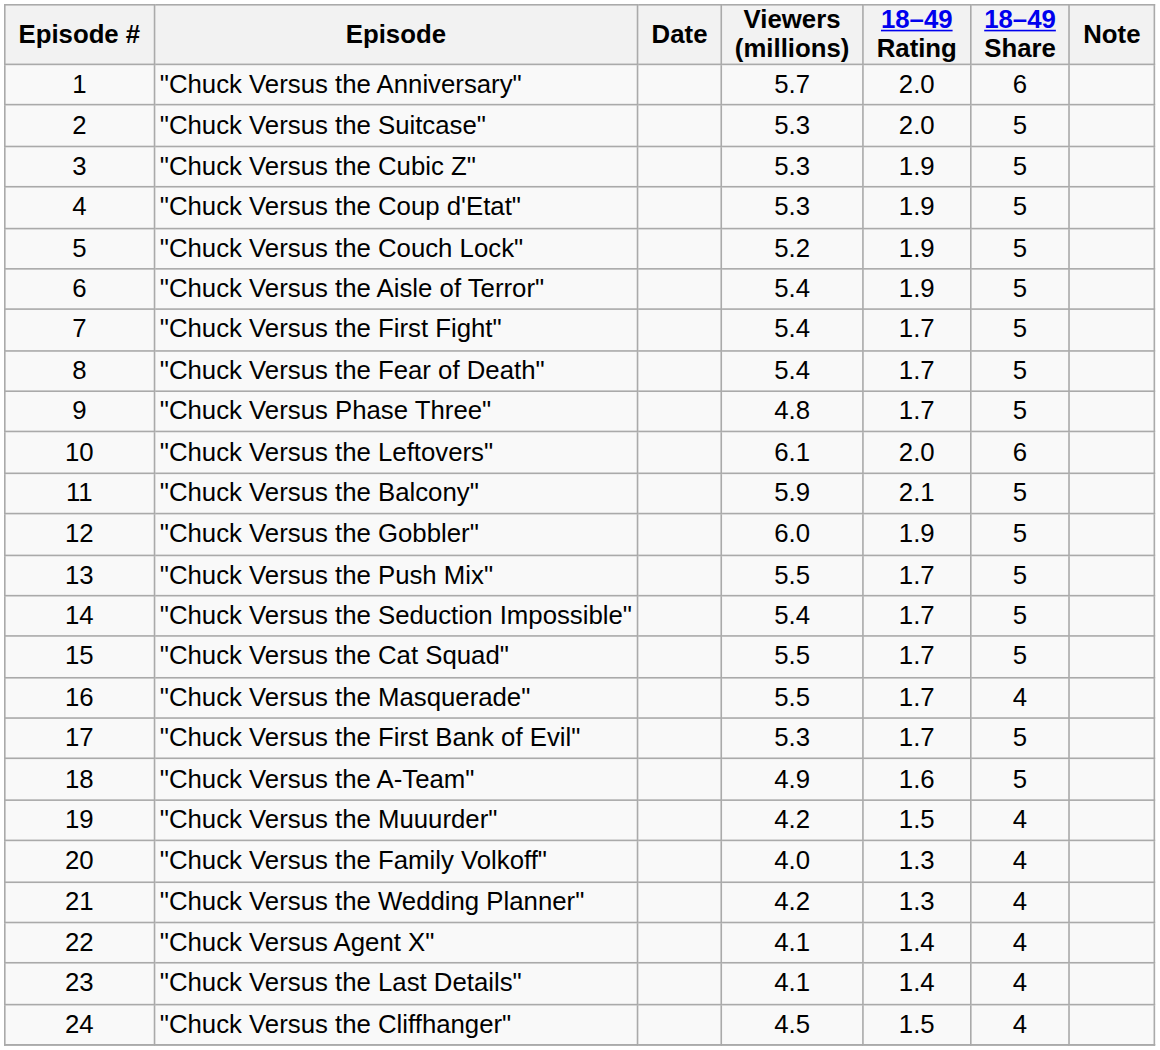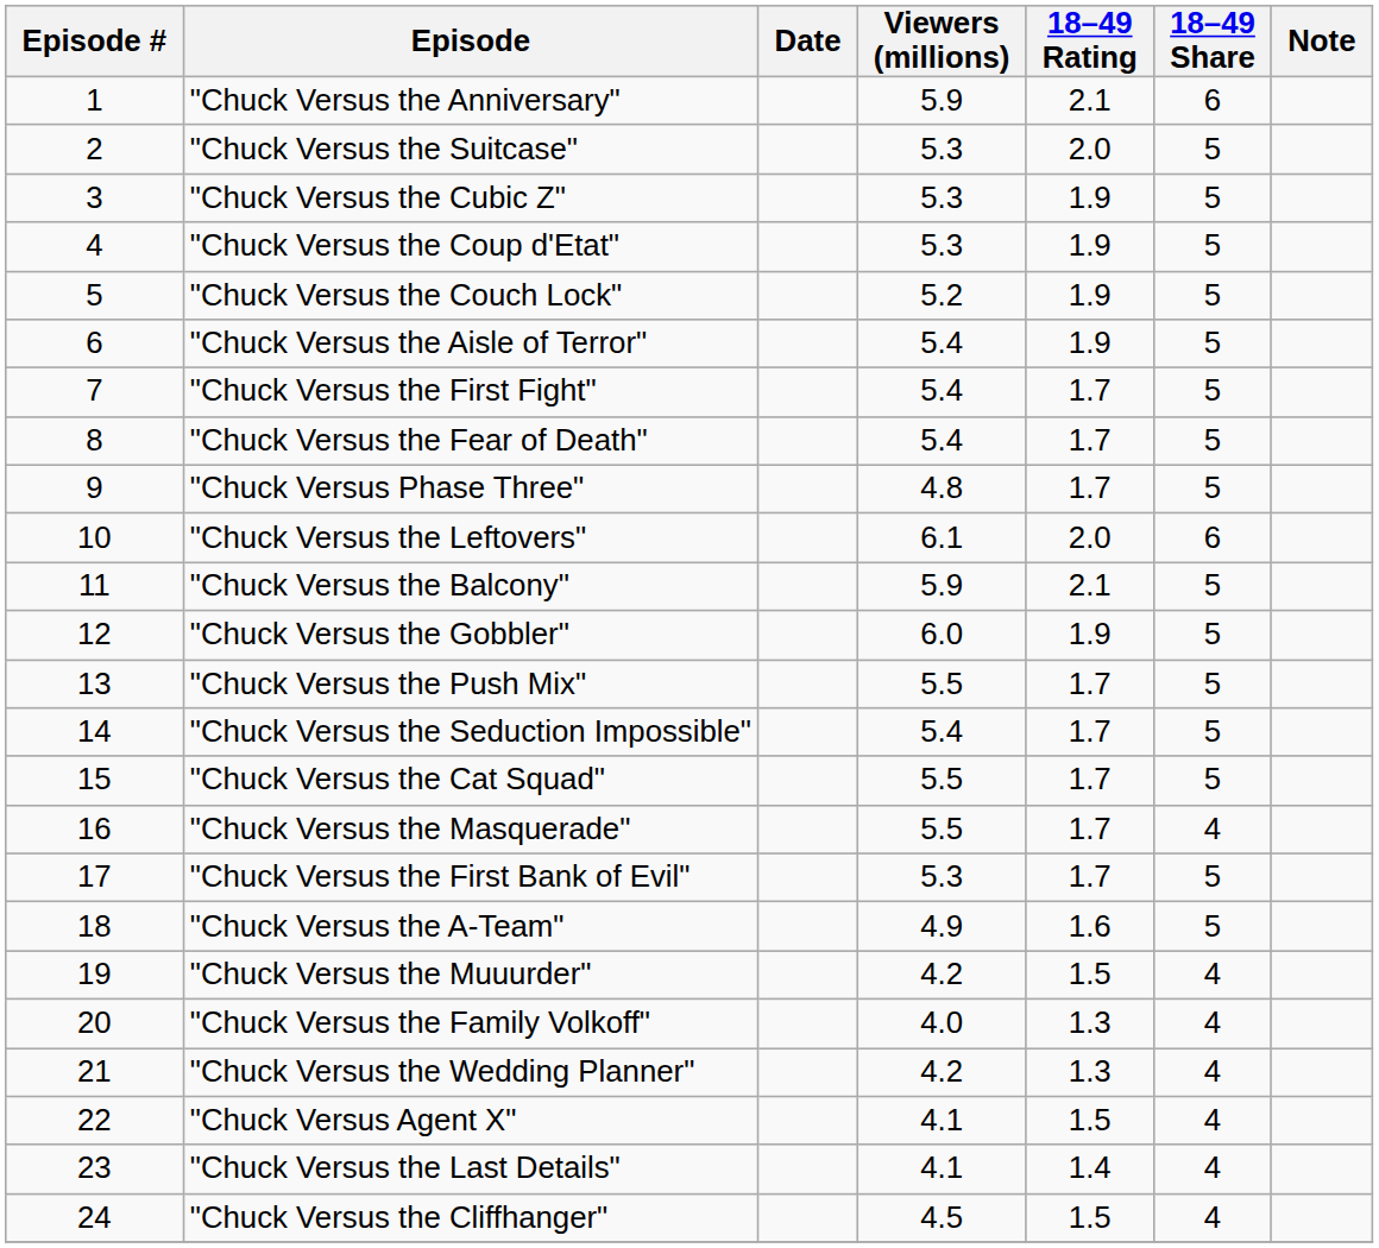 <table style="text-align:center;" class="wikitable sortable">
 <tr |overall=|title=|airdate=>
 <th style="padding: 0px 8px">Episode #<br></th>
 <th style="padding: 0px 8px">Episode<br></th>
 <th style="padding: 0px 8px">Date<br></th>
 <th style="padding: 0px 8px">Viewers<br>(millions)</th>
 <th style="padding: 0px 8px"><a href='#'>18–49</a><br>Rating</th>
 <th style="padding: 0px 8px"><a href='#'>18–49</a><br>Share</th>
 <th style="padding: 0px 8px">Note</th>
 </tr>
 <tr>
 <td>1</td>
 <td style="text-align:left">"Chuck Versus the Anniversary"</td>
 <td></td>
-<td>5.7</td>
-<td>2.0</td>
+<td>5.9</td>
+<td>2.1</td>
 <td>6</td>
 <td></td>
 </tr>
 <tr>
 <td>2</td>
 <td style="text-align:left">"Chuck Versus the Suitcase"</td>
 <td></td>
 <td>5.3</td>
 <td>2.0</td>
 <td>5</td>
 <td></td>
 </tr>
 <tr>
 <td>3</td>
 <td style="text-align:left">"Chuck Versus the Cubic Z"</td>
 <td></td>
 <td>5.3</td>
 <td>1.9</td>
 <td>5</td>
 <td></td>
 </tr>
 <tr>
 <td>4</td>
 <td style="text-align:left">"Chuck Versus the Coup d'Etat"</td>
 <td></td>
 <td>5.3</td>
 <td>1.9</td>
 <td>5</td>
 <td></td>
 </tr>
 <tr>
 <td>5</td>
 <td style="text-align:left">"Chuck Versus the Couch Lock"</td>
 <td></td>
 <td>5.2</td>
 <td>1.9</td>
 <td>5</td>
 <td></td>
 </tr>
 <tr>
 <td>6</td>
 <td style="text-align:left">"Chuck Versus the Aisle of Terror"</td>
 <td></td>
 <td>5.4</td>
 <td>1.9</td>
 <td>5</td>
 <td></td>
 </tr>
 <tr>
 <td>7</td>
 <td style="text-align:left">"Chuck Versus the First Fight"</td>
 <td></td>
 <td>5.4</td>
 <td>1.7</td>
 <td>5</td>
 <td></td>
 </tr>
 <tr>
 <td>8</td>
 <td style="text-align:left">"Chuck Versus the Fear of Death"</td>
 <td></td>
 <td>5.4</td>
 <td>1.7</td>
 <td>5</td>
 <td></td>
 </tr>
 <tr>
 <td>9</td>
 <td style="text-align:left">"Chuck Versus Phase Three"</td>
 <td></td>
 <td>4.8</td>
 <td>1.7</td>
 <td>5</td>
 <td></td>
 </tr>
 <tr>
 <td>10</td>
 <td style="text-align:left">"Chuck Versus the Leftovers"</td>
 <td></td>
 <td>6.1</td>
 <td>2.0</td>
 <td>6</td>
 <td></td>
 </tr>
 <tr>
 <td>11</td>
 <td style="text-align:left">"Chuck Versus the Balcony"</td>
 <td></td>
 <td>5.9</td>
 <td>2.1</td>
 <td>5</td>
 <td></td>
 </tr>
 <tr>
 <td>12</td>
 <td style="text-align:left">"Chuck Versus the Gobbler"</td>
 <td></td>
 <td>6.0</td>
 <td>1.9</td>
 <td>5</td>
 <td></td>
 </tr>
 <tr>
 <td>13</td>
 <td style="text-align:left">"Chuck Versus the Push Mix"</td>
 <td></td>
 <td>5.5</td>
 <td>1.7</td>
 <td>5</td>
 <td></td>
 </tr>
 <tr>
 <td>14</td>
 <td style="text-align:left">"Chuck Versus the Seduction Impossible"</td>
 <td></td>
 <td>5.4</td>
 <td>1.7</td>
 <td>5</td>
 <td></td>
 </tr>
 <tr>
 <td>15</td>
 <td style="text-align:left">"Chuck Versus the Cat Squad"</td>
 <td></td>
 <td>5.5</td>
 <td>1.7</td>
 <td>5</td>
 <td></td>
 </tr>
 <tr>
 <td>16</td>
 <td style="text-align:left">"Chuck Versus the Masquerade"</td>
 <td></td>
 <td>5.5</td>
 <td>1.7</td>
 <td>4</td>
 <td></td>
 </tr>
 <tr>
 <td>17</td>
 <td style="text-align:left">"Chuck Versus the First Bank of Evil"</td>
 <td></td>
 <td>5.3</td>
 <td>1.7</td>
 <td>5</td>
 <td></td>
 </tr>
 <tr>
 <td>18</td>
 <td style="text-align:left">"Chuck Versus the A-Team"</td>
 <td></td>
 <td>4.9</td>
 <td>1.6</td>
 <td>5</td>
 <td></td>
 </tr>
 <tr>
 <td>19</td>
 <td style="text-align:left">"Chuck Versus the Muuurder"</td>
 <td></td>
 <td>4.2</td>
 <td>1.5</td>
 <td>4</td>
 <td></td>
 </tr>
 <tr>
 <td>20</td>
 <td style="text-align:left">"Chuck Versus the Family Volkoff"</td>
 <td></td>
 <td>4.0</td>
 <td>1.3</td>
 <td>4</td>
 <td></td>
 </tr>
 <tr>
 <td>21</td>
 <td style="text-align:left">"Chuck Versus the Wedding Planner"</td>
 <td></td>
 <td>4.2</td>
 <td>1.3</td>
 <td>4</td>
 <td></td>
 </tr>
 <tr>
 <td>22</td>
 <td style="text-align:left">"Chuck Versus Agent X"</td>
 <td></td>
 <td>4.1</td>
-<td>1.4</td>
+<td>1.5</td>
 <td>4</td>
 <td></td>
 </tr>
 <tr>
 <td>23</td>
 <td style="text-align:left">"Chuck Versus the Last Details"</td>
 <td></td>
 <td>4.1</td>
 <td>1.4</td>
 <td>4</td>
 <td></td>
 </tr>
 <tr>
 <td>24</td>
 <td style="text-align:left">"Chuck Versus the Cliffhanger"</td>
 <td></td>
 <td>4.5</td>
 <td>1.5</td>
 <td>4</td>
 <td></td>
 </tr>
 <tr>
 </tr>
 </table>
